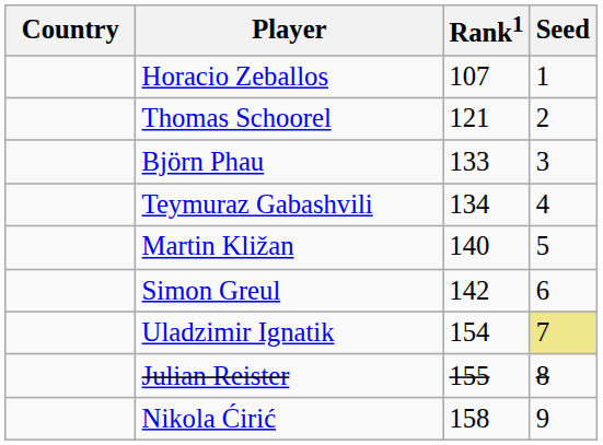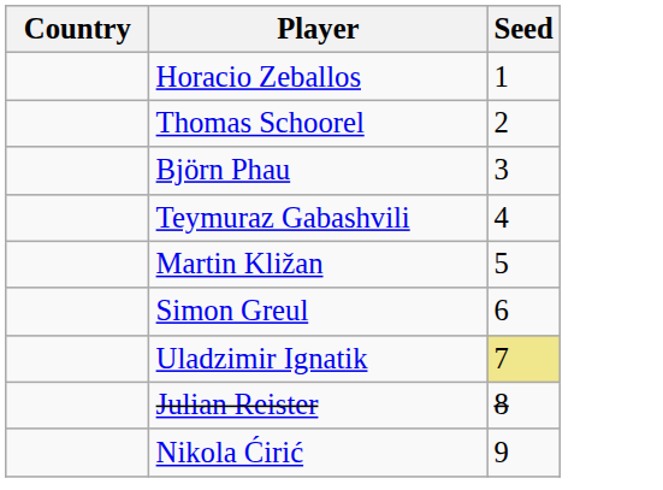 <table class="sortable wikitable">
 <tr>
 <th width="70">Country</th>
 <th width="175">Player</th>
-<th>Rank<sup>1</sup></th>
 <th>Seed</th>
 </tr>
 <tr>
 <td></td>
 <td><a href='#'>Horacio Zeballos</a></td>
-<td>107</td>
 <td>1</td>
 </tr>
 <tr>
 <td></td>
 <td><a href='#'>Thomas Schoorel</a></td>
-<td>121</td>
 <td>2</td>
 </tr>
 <tr>
 <td></td>
 <td><a href='#'>Björn Phau</a></td>
-<td>133</td>
 <td>3</td>
 </tr>
 <tr>
 <td></td>
 <td><a href='#'>Teymuraz Gabashvili</a></td>
-<td>134</td>
 <td>4</td>
 </tr>
 <tr>
 <td></td>
 <td><a href='#'>Martin Kližan</a></td>
-<td>140</td>
 <td>5</td>
 </tr>
 <tr>
 <td></td>
 <td><a href='#'>Simon Greul</a></td>
-<td>142</td>
 <td>6</td>
 </tr>
 <tr>
 <td></td>
 <td><a href='#'>Uladzimir Ignatik</a></td>
-<td>154</td>
 <td style="background: khaki;">7</td>
 </tr>
 <tr>
 <td></td>
 <td><s><a href='#'>Julian Reister</a></s></td>
-<td><s>155</s></td>
 <td><s>8</s></td>
 </tr>
 <tr>
 <td></td>
 <td><a href='#'>Nikola Ćirić</a></td>
-<td>158</td>
 <td>9</td>
 </tr>
 </table>
